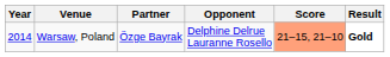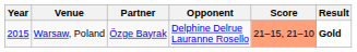 <table class="sortable wikitable" style="font-size:90%">
 <tr>
 <th>Year</th>
 <th>Venue</th>
 <th>Partner</th>
 <th>Opponent</th>
 <th>Score</th>
 <th>Result</th>
 </tr>
 <tr>
-<td align="center"><a href='#'>2014</a></td>
+<td align="center"><a href='#'>2015</a></td>
 <td align="left"><a href='#'>Warsaw</a>, Poland</td>
 <td align="left"> <a href='#'>Özge Bayrak</a></td>
 <td align="left"> <a href='#'>Delphine Delrue</a> <br>  <a href='#'>Lauranne Rosello</a></td>
 <td align="left" style="background: lightsalmon;">21–15, 21–10</td>
 <td style="text-align:left; background:white"> <strong>Gold</strong></td>
 </tr>
 </table>
